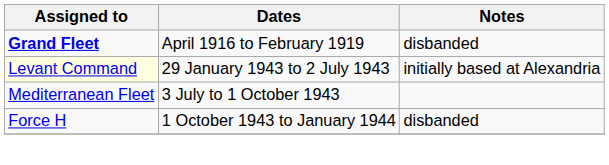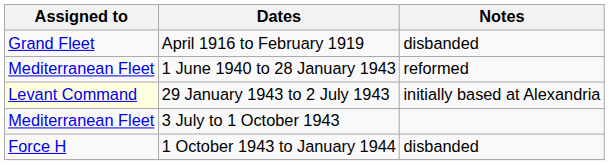 <table class="wikitable">
 <tr>
 <th>Assigned to</th>
 <th>Dates</th>
 <th>Notes</th>
 </tr>
 <tr>
-<td><strong><a href='#'>Grand Fleet</a></strong></td>
+<td><a href='#'>Grand Fleet</a></td>
 <td>April 1916 to February 1919</td>
 <td>disbanded</td>
+</tr>
+<tr>
+<td><a href='#'>Mediterranean Fleet</a></td>
+<td>1 June 1940 to 28 January 1943</td>
+<td>reformed</td>
 </tr>
 <tr>
 <td style="background: lightyellow;"><a href='#'>Levant Command</a></td>
 <td>29 January 1943 to 2 July 1943</td>
 <td>initially based at Alexandria</td>
 </tr>
 <tr>
 <td><a href='#'>Mediterranean Fleet</a></td>
 <td>3 July to 1 October 1943</td>
 <td></td>
 </tr>
 <tr>
 <td><a href='#'>Force H</a></td>
 <td>1 October 1943 to January 1944</td>
 <td>disbanded</td>
 </tr>
 <tr>
 </tr>
 </table>
